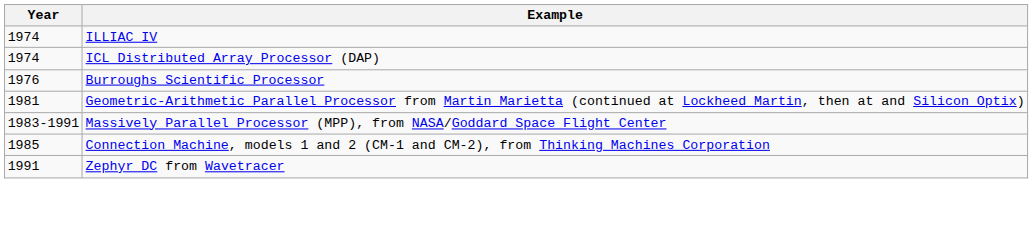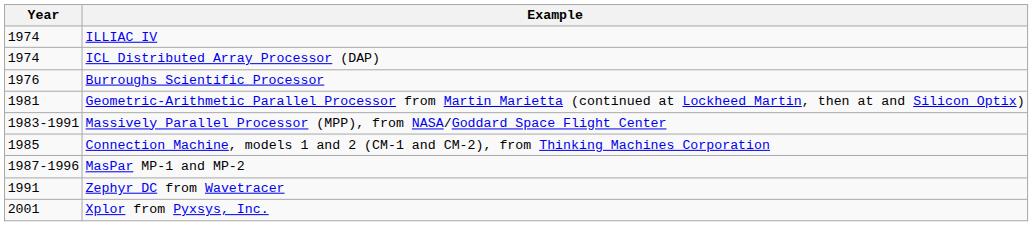 <table class="wikitable">
 <tr>
 <th>Year</th>
 <th>Example</th>
 </tr>
 <tr>
 <td>1974</td>
 <td><a href='#'>ILLIAC IV</a></td>
 </tr>
 <tr>
 <td>1974</td>
 <td><a href='#'>ICL Distributed Array Processor</a> (DAP)</td>
 </tr>
 <tr>
 <td>1976</td>
 <td><a href='#'>Burroughs Scientific Processor</a></td>
 </tr>
 <tr>
 <td>1981</td>
 <td><a href='#'>Geometric-Arithmetic Parallel Processor</a> from <a href='#'>Martin Marietta</a> (continued at <a href='#'>Lockheed Martin</a>, then at  and <a href='#'>Silicon Optix</a>)</td>
 </tr>
 <tr>
 <td>1983-1991</td>
 <td><a href='#'>Massively Parallel Processor</a> (MPP), from <a href='#'>NASA</a>/<a href='#'>Goddard Space Flight Center</a></td>
 </tr>
 <tr>
 <td>1985</td>
 <td><a href='#'>Connection Machine</a>, models 1 and 2 (CM-1 and CM-2), from <a href='#'>Thinking Machines Corporation</a></td>
 </tr>
 <tr>
+<td>1987-1996</td>
+<td><a href='#'>MasPar</a> MP-1 and MP-2</td>
+</tr>
+<tr>
 <td>1991</td>
 <td><a href='#'>Zephyr DC</a> from <a href='#'>Wavetracer</a></td>
 </tr>
+<tr>
+<td>2001</td>
+<td><a href='#'>Xplor</a> from <a href='#'>Pyxsys, Inc.</a></td>
+</tr>
 </table>
